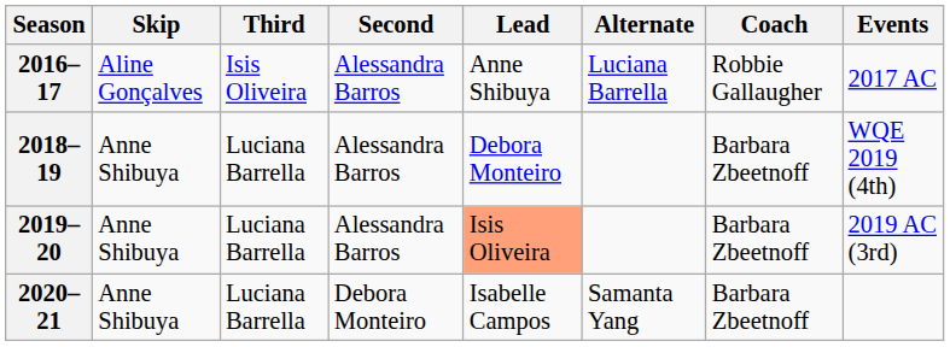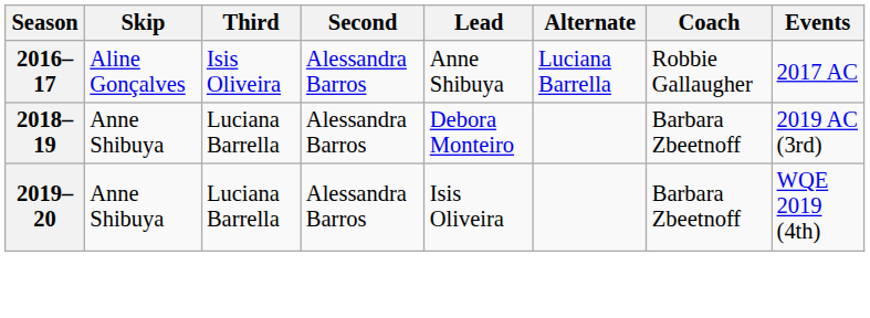 <table class="wikitable">
 <tr>
 <th scope="col">Season</th>
 <th scope="col">Skip</th>
 <th scope="col">Third</th>
 <th scope="col">Second</th>
 <th scope="col">Lead</th>
 <th scope="col">Alternate</th>
 <th scope="col">Coach</th>
 <th scope="col">Events</th>
 </tr>
 <tr>
 <th scope="row">2016–17</th>
 <td><a href='#'>Aline Gonçalves</a></td>
 <td><a href='#'>Isis Oliveira</a></td>
 <td><a href='#'>Alessandra Barros</a></td>
 <td>Anne Shibuya</td>
 <td><a href='#'>Luciana Barrella</a></td>
 <td>Robbie Gallaugher</td>
 <td><a href='#'>2017 AC</a> </td>
 </tr>
 <tr>
 <th scope="row">2018–19</th>
 <td>Anne Shibuya</td>
 <td>Luciana Barrella</td>
 <td>Alessandra Barros</td>
 <td><a href='#'>Debora Monteiro</a></td>
 <td></td>
 <td>Barbara Zbeetnoff</td>
-<td><a href='#'>WQE 2019</a> (4th)</td>
+<td><a href='#'>2019 AC</a> (3rd)</td>
 </tr>
 <tr>
 <th scope="row">2019–20</th>
 <td>Anne Shibuya</td>
 <td>Luciana Barrella</td>
 <td>Alessandra Barros</td>
-<td style="background: lightsalmon;">Isis Oliveira</td>
+<td>Isis Oliveira</td>
 <td></td>
 <td>Barbara Zbeetnoff</td>
-<td><a href='#'>2019 AC</a> (3rd)</td>
-</tr>
-<tr>
-<th scope="row">2020–21</th>
-<td>Anne Shibuya</td>
-<td>Luciana Barrella</td>
-<td>Debora Monteiro</td>
-<td>Isabelle Campos</td>
-<td>Samanta Yang</td>
-<td>Barbara Zbeetnoff</td>
-<td></td>
+<td><a href='#'>WQE 2019</a> (4th)</td>
 </tr>
 </table>
